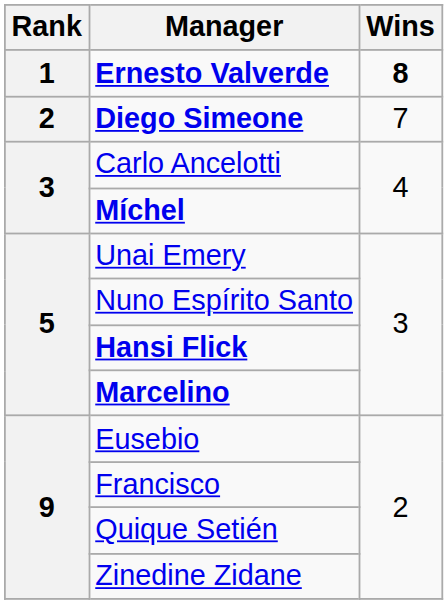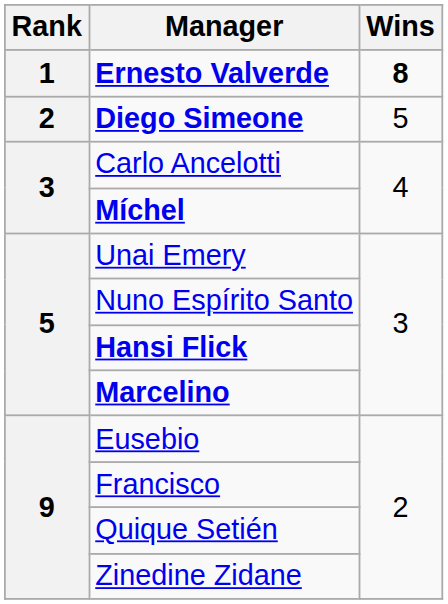 <table class="wikitable plainrowheaders">
 <tr>
 <th scope=col>Rank</th>
 <th scope=col>Manager</th>
 <th scope=col>Wins</th>
 </tr>
 <tr>
 <th scope=row style=text-align:center>1</th>
 <td> <strong><a href='#'>Ernesto Valverde</a></strong></td>
 <td align=center><strong>8</strong></td>
 </tr>
 <tr>
 <th scope=row style=text-align:center>2</th>
 <td> <strong><a href='#'>Diego Simeone</a></strong></td>
-<td align=center>7</td>
+<td align=center>5</td>
 </tr>
 <tr>
 <th scope=row rowspan=2 style=text-align:center>3</th>
 <td> <a href='#'>Carlo Ancelotti</a></td>
 <td rowspan="2" align="center">4</td>
 </tr>
 <tr>
 <td> <strong><a href='#'>Míchel</a></strong></td>
 </tr>
 <tr>
 <th scope=row rowspan=4 style=text-align:center>5</th>
 <td> <a href='#'>Unai Emery</a></td>
 <td rowspan="4" align="center">3</td>
 </tr>
 <tr>
 <td> <a href='#'>Nuno Espírito Santo</a></td>
 </tr>
 <tr>
 <td> <strong><a href='#'>Hansi Flick</a></strong></td>
 </tr>
 <tr>
 <td> <strong><a href='#'>Marcelino</a></strong></td>
 </tr>
 <tr>
 <th scope=row rowspan=4 style=text-align:center>9</th>
 <td> <a href='#'>Eusebio</a></td>
 <td rowspan=4 align=center>2</td>
 </tr>
 <tr>
 <td> <a href='#'>Francisco</a></td>
 </tr>
 <tr>
 <td> <a href='#'>Quique Setién</a></td>
 </tr>
 <tr>
 <td> <a href='#'>Zinedine Zidane</a></td>
 </tr>
 </table>
